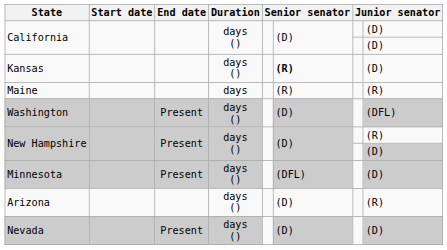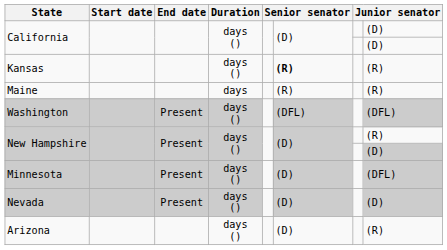 <table class="wikitable sortable" style="margin-left: auto; margin-right: auto; border: none;">
 <tr>
 <th>State</th>
 <th>Start date</th>
 <th>End date</th>
 <th>Duration</th>
 <th colspan=2>Senior senator</th>
 <th colspan=2>Junior senator</th>
 </tr>
 <tr>
 <td rowspan=2>California</td>
 <td rowspan=2></td>
 <td rowspan=2></td>
 <td align="center" rowspan=2> days<br>()</td>
 <td rowspan=2 ></td>
 <td rowspan=2> (D)</td>
 <td></td>
 <td> (D)<br></td>
 </tr>
 <tr>
 <td></td>
 <td> (D)<br></td>
 </tr>
 <tr>
 <td>Kansas</td>
 <td></td>
 <td></td>
 <td align="center"> days<br>()</td>
 <td></td>
 <td><strong> (R)</strong></td>
 <td></td>
-<td> (D)<br></td>
+<td> (R)</td>
 </tr>
 <tr>
 <td>Maine</td>
 <td></td>
 <td></td>
 <td align="center"> days</td>
 <td></td>
 <td> (R)</td>
 <td></td>
 <td> (R)</td>
 </tr>
 <tr>
 <td style="background:#ccc;">Washington</td>
 <td style="background:#ccc;"></td>
 <td style="background:#ccc;" align="center">Present</td>
 <td style="background:#ccc;" align="center"> days<br>()</td>
 <td></td>
-<td style="background:#ccc;"> (D)</td>
+<td style="background:#ccc;"> (DFL)</td>
 <td></td>
 <td style="background:#ccc;"> (DFL)</td>
 </tr>
 <tr>
 <td rowspan=2 style="background:#ccc;">New Hampshire</td>
 <td rowspan=2 style="background:#ccc;"></td>
 <td rowspan=2 align="center" style="background:#ccc;">Present</td>
 <td rowspan=2 align="center" style="background:#ccc;"> days<br>()</td>
 <td rowspan=2 ></td>
 <td rowspan=2 style="background:#ccc;"> (D)</td>
 <td></td>
 <td> (R)<br></td>
 </tr>
 <tr>
 <td></td>
 <td style="background:#ccc;"> (D)<br></td>
 </tr>
 <tr>
 <td style="background:#ccc;">Minnesota</td>
 <td style="background:#ccc;"></td>
 <td align="center" style="background:#ccc;">Present</td>
 <td align="center" style="background:#ccc;"> days<br>()</td>
 <td></td>
+<td style="background:#ccc;"> (D)</td>
+<td></td>
 <td style="background:#ccc;"> (DFL)</td>
+</tr>
+<tr>
+<td style="background:#ccc;">Nevada</td>
+<td style="background:#ccc;"></td>
+<td align="center" style="background:#ccc;">Present</td>
+<td align="center" style="background:#ccc;"> days<br>()</td>
 <td></td>
-<td style="background:#ccc;"> (D)<br></td>
+<td style="background:#ccc;"> (D)</td>
+<td></td>
+<td style="background:#ccc;"> (D)</td>
 </tr>
 <tr>
 <td>Arizona</td>
 <td></td>
 <td align="center"></td>
 <td align="center"> days<br>()</td>
 <td></td>
 <td> (D)</td>
 <td></td>
 <td> (R)</td>
 </tr>
 <tr>
-<td style="background:#ccc;">Nevada</td>
-<td style="background:#ccc;"></td>
-<td align="center" style="background:#ccc;">Present</td>
-<td align="center" style="background:#ccc;"> days<br>()</td>
-<td></td>
-<td style="background:#ccc;"> (D)</td>
-<td></td>
-<td style="background:#ccc;"> (D)</td>
-</tr>
-<tr>
 </tr>
 </table>
